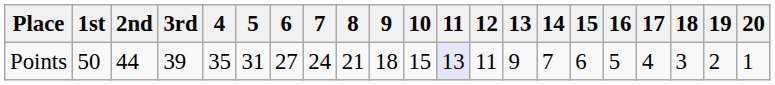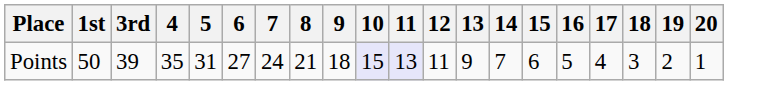 <table class="wikitable" style="font-size:95%">
 <tr>
 <th scope="col">Place</th>
 <th scope="col">1st</th>
-<th scope="col">2nd</th>
 <th scope="col">3rd</th>
 <th scope="col">4</th>
 <th scope="col">5</th>
 <th scope="col">6</th>
 <th scope="col">7</th>
 <th scope="col">8</th>
 <th scope="col">9</th>
 <th scope="col">10</th>
 <th scope="col">11</th>
 <th scope="col">12</th>
 <th scope="col">13</th>
 <th scope="col">14</th>
 <th scope="col">15</th>
 <th scope="col">16</th>
 <th scope="col">17</th>
 <th scope="col">18</th>
 <th scope="col">19</th>
 <th scope="col">20</th>
 </tr>
 <tr>
 <td>Points</td>
 <td>50</td>
-<td>44</td>
 <td>39</td>
 <td>35</td>
 <td>31</td>
 <td>27</td>
 <td>24</td>
 <td>21</td>
 <td>18</td>
-<td>15</td>
+<td style="background: lavender;">15</td>
 <td style="background: lavender;">13</td>
 <td>11</td>
 <td>9</td>
 <td>7</td>
 <td>6</td>
 <td>5</td>
 <td>4</td>
 <td>3</td>
 <td>2</td>
 <td>1</td>
 </tr>
 </table>
